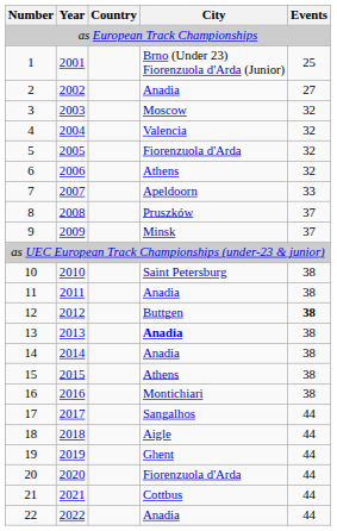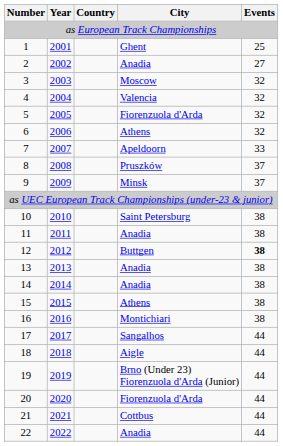 <table class="wikitable" style="text-align: center;">
 <tr>
 <th>Number</th>
 <th>Year</th>
 <th>Country</th>
 <th>City</th>
 <th>Events</th>
 </tr>
 <tr>
 <td colspan="5" align="center" bgcolor="#cccccc"><em>as <a href='#'>European Track Championships</a></em></td>
 </tr>
 <tr>
 <td>1</td>
 <td><a href='#'>2001</a></td>
 <td align=left><br></td>
-<td align=left><a href='#'>Brno</a> (Under 23)<br><a href='#'>Fiorenzuola d'Arda</a> (Junior)</td>
+<td align=left><a href='#'>Ghent</a></td>
 <td>25</td>
 </tr>
 <tr>
 <td>2</td>
 <td><a href='#'>2002</a></td>
 <td align=left></td>
 <td align=left><a href='#'>Anadia</a></td>
 <td>27</td>
 </tr>
 <tr>
 <td>3</td>
 <td><a href='#'>2003</a></td>
 <td align=left></td>
 <td align=left><a href='#'>Moscow</a></td>
 <td>32</td>
 </tr>
 <tr>
 <td>4</td>
 <td><a href='#'>2004</a></td>
 <td align=left></td>
 <td align=left><a href='#'>Valencia</a></td>
 <td>32</td>
 </tr>
 <tr>
 <td>5</td>
 <td><a href='#'>2005</a></td>
 <td align=left></td>
 <td align=left><a href='#'>Fiorenzuola d'Arda</a></td>
 <td>32</td>
 </tr>
 <tr>
 <td>6</td>
 <td><a href='#'>2006</a></td>
 <td align=left></td>
 <td align=left><a href='#'>Athens</a></td>
 <td>32</td>
 </tr>
 <tr>
 <td>7</td>
 <td><a href='#'>2007</a></td>
 <td align=left></td>
 <td align=left><a href='#'>Apeldoorn</a></td>
 <td>33</td>
 </tr>
 <tr>
 <td>8</td>
 <td><a href='#'>2008</a></td>
 <td align=left></td>
 <td align=left><a href='#'>Pruszków</a></td>
 <td>37</td>
 </tr>
 <tr>
 <td>9</td>
 <td><a href='#'>2009</a></td>
 <td align=left></td>
 <td align=left><a href='#'>Minsk</a></td>
 <td>37</td>
 </tr>
 <tr>
 <td colspan="5" align="center" bgcolor="#cccccc"><em>as <a href='#'>UEC European Track Championships (under-23 & junior)</a></em></td>
 </tr>
 <tr>
 <td>10</td>
 <td><a href='#'>2010</a></td>
 <td align=left></td>
 <td align=left><a href='#'>Saint Petersburg</a></td>
 <td>38</td>
 </tr>
 <tr>
 <td>11</td>
 <td><a href='#'>2011</a></td>
 <td align=left></td>
 <td align=left><a href='#'>Anadia</a></td>
 <td>38</td>
 </tr>
 <tr>
 <td>12</td>
 <td><a href='#'>2012</a></td>
 <td align=left></td>
 <td align=left><a href='#'>Buttgen</a></td>
 <td><strong>38</strong></td>
 </tr>
 <tr>
 <td>13</td>
 <td><a href='#'>2013</a></td>
 <td align=left></td>
-<td align=left><strong><a href='#'>Anadia</a></strong></td>
+<td align=left><a href='#'>Anadia</a></td>
 <td>38</td>
 </tr>
 <tr>
 <td>14</td>
 <td><a href='#'>2014</a></td>
 <td align=left></td>
 <td align=left><a href='#'>Anadia</a></td>
 <td>38</td>
 </tr>
 <tr>
 <td>15</td>
 <td><a href='#'>2015</a></td>
 <td align=left></td>
 <td align=left><a href='#'>Athens</a></td>
 <td>38</td>
 </tr>
 <tr>
 <td>16</td>
 <td><a href='#'>2016</a></td>
 <td align=left></td>
 <td align=left><a href='#'>Montichiari</a></td>
 <td>38</td>
 </tr>
 <tr>
 <td>17</td>
 <td><a href='#'>2017</a></td>
 <td align=left></td>
 <td align=left><a href='#'>Sangalhos</a></td>
 <td>44</td>
 </tr>
 <tr>
 <td>18</td>
 <td><a href='#'>2018</a></td>
 <td align=left></td>
 <td align=left><a href='#'>Aigle</a></td>
 <td>44</td>
 </tr>
 <tr>
 <td>19</td>
 <td><a href='#'>2019</a></td>
 <td align=left></td>
-<td align=left><a href='#'>Ghent</a></td>
+<td align=left><a href='#'>Brno</a> (Under 23)<br><a href='#'>Fiorenzuola d'Arda</a> (Junior)</td>
 <td>44</td>
 </tr>
 <tr>
 <td>20</td>
 <td><a href='#'>2020</a></td>
 <td align=left></td>
 <td align=left><a href='#'>Fiorenzuola d'Arda</a></td>
 <td>44</td>
 </tr>
 <tr>
 <td>21</td>
 <td><a href='#'>2021</a></td>
 <td align=left></td>
 <td align=left><a href='#'>Cottbus</a></td>
 <td>44</td>
 </tr>
 <tr>
 <td>22</td>
 <td><a href='#'>2022</a></td>
 <td align=left></td>
 <td align=left><a href='#'>Anadia</a></td>
 <td>44</td>
 </tr>
 </table>
